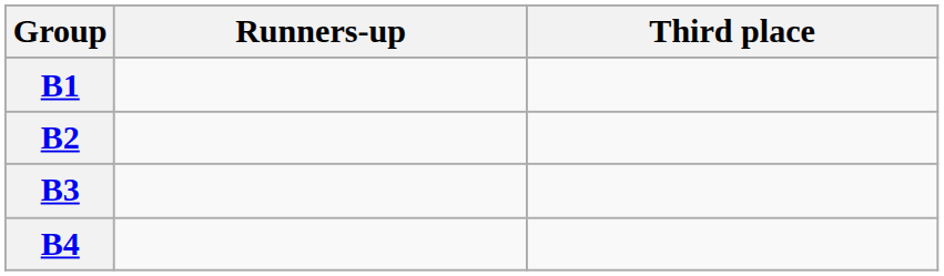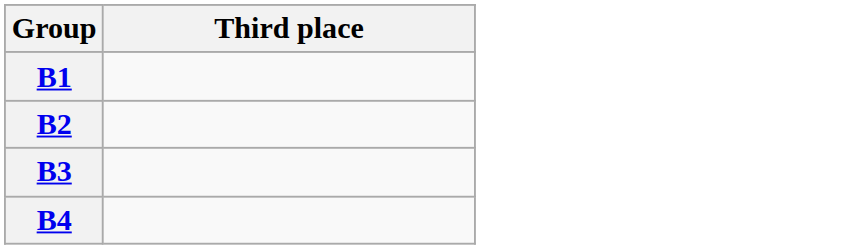 <table class="wikitable">
 <tr>
 <th>Group</th>
-<th style="width:190px">Runners-up</th>
 <th style="width:190px">Third place</th>
 </tr>
 <tr>
 <th><a href='#'>B1</a></th>
 <td></td>
-<td></td>
 </tr>
 <tr>
 <th><a href='#'>B2</a></th>
-<td></td>
 <td></td>
 </tr>
 <tr>
 <th><a href='#'>B3</a></th>
 <td></td>
-<td></td>
 </tr>
 <tr>
 <th><a href='#'>B4</a></th>
 <td></td>
-<td></td>
 </tr>
 </table>
